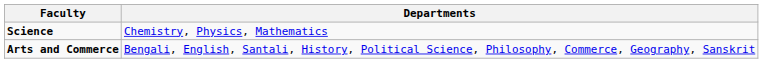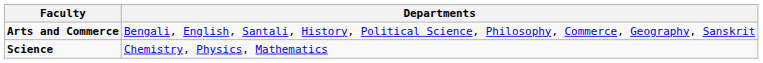 <table class="wikitable sortable">
 <tr>
 <th>Faculty</th>
 <th>Departments</th>
 </tr>
 <tr>
+<td><strong>Arts and Commerce</strong></td>
+<td><a href='#'>Bengali</a>, <a href='#'>English</a>, <a href='#'>Santali</a>, <a href='#'>History</a>, <a href='#'>Political Science</a>, <a href='#'>Philosophy</a>, <a href='#'>Commerce</a>, <a href='#'>Geography</a>, <a href='#'>Sanskrit</a></td>
+</tr>
+<tr>
 <td><strong>Science</strong></td>
 <td><a href='#'>Chemistry</a>, <a href='#'>Physics</a>, <a href='#'>Mathematics</a></td>
 </tr>
-<tr>
-<td><strong>Arts and Commerce</strong></td>
-<td><a href='#'>Bengali</a>, <a href='#'>English</a>, <a href='#'>Santali</a>, <a href='#'>History</a>, <a href='#'>Political Science</a>, <a href='#'>Philosophy</a>, <a href='#'>Commerce</a>, <a href='#'>Geography</a>, <a href='#'>Sanskrit</a></td>
-</tr>
 </table>
